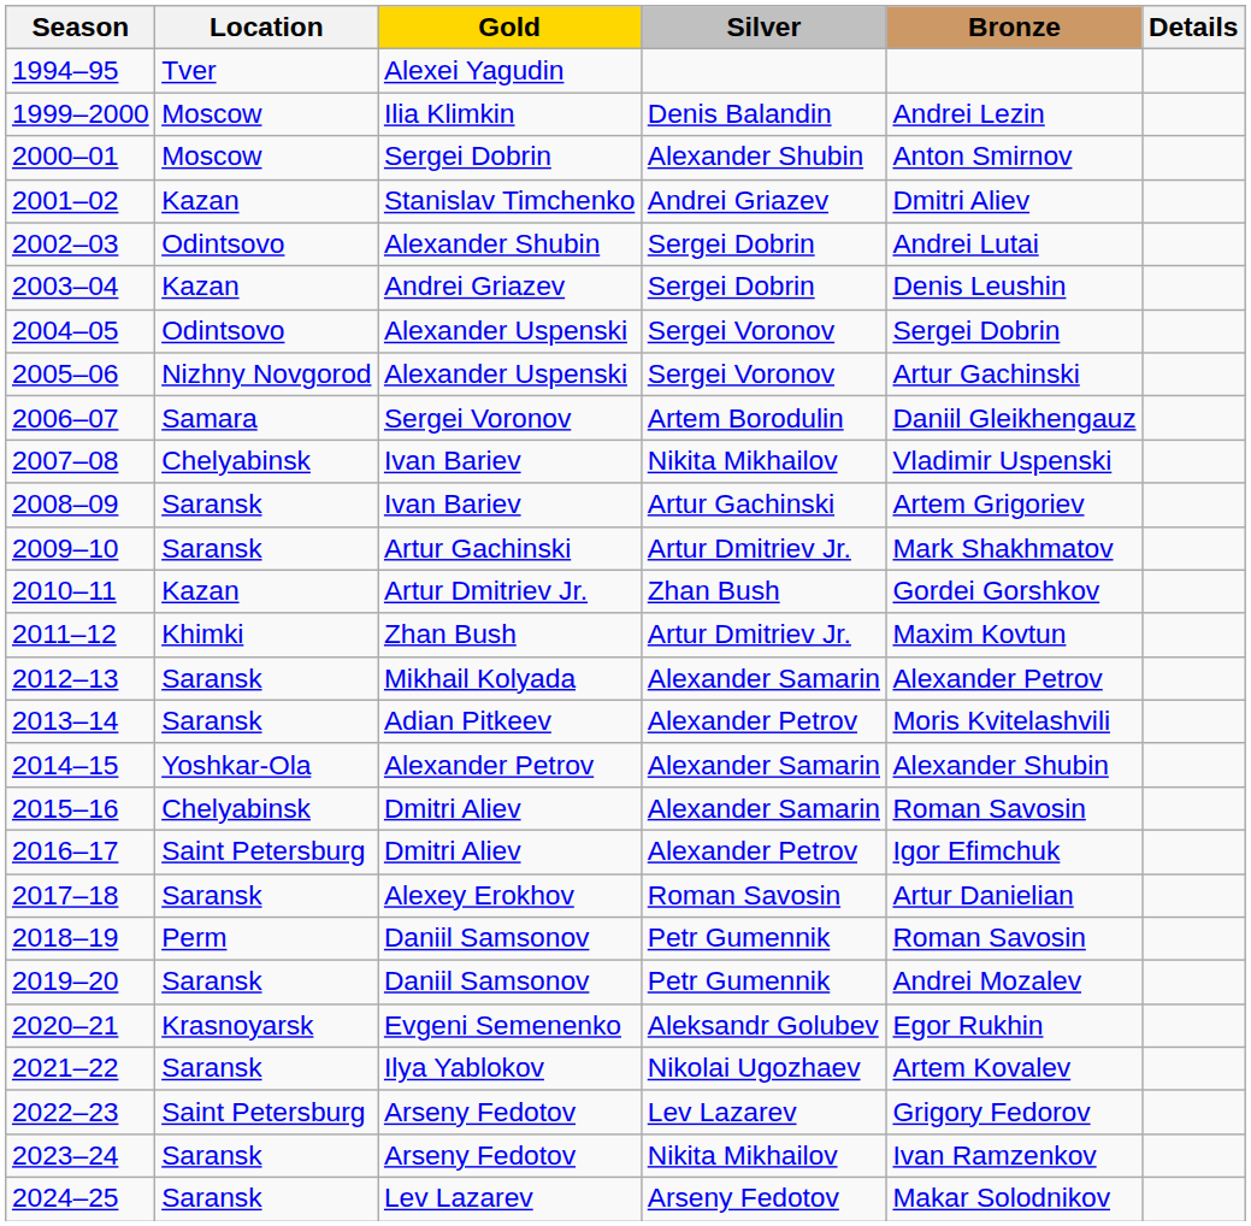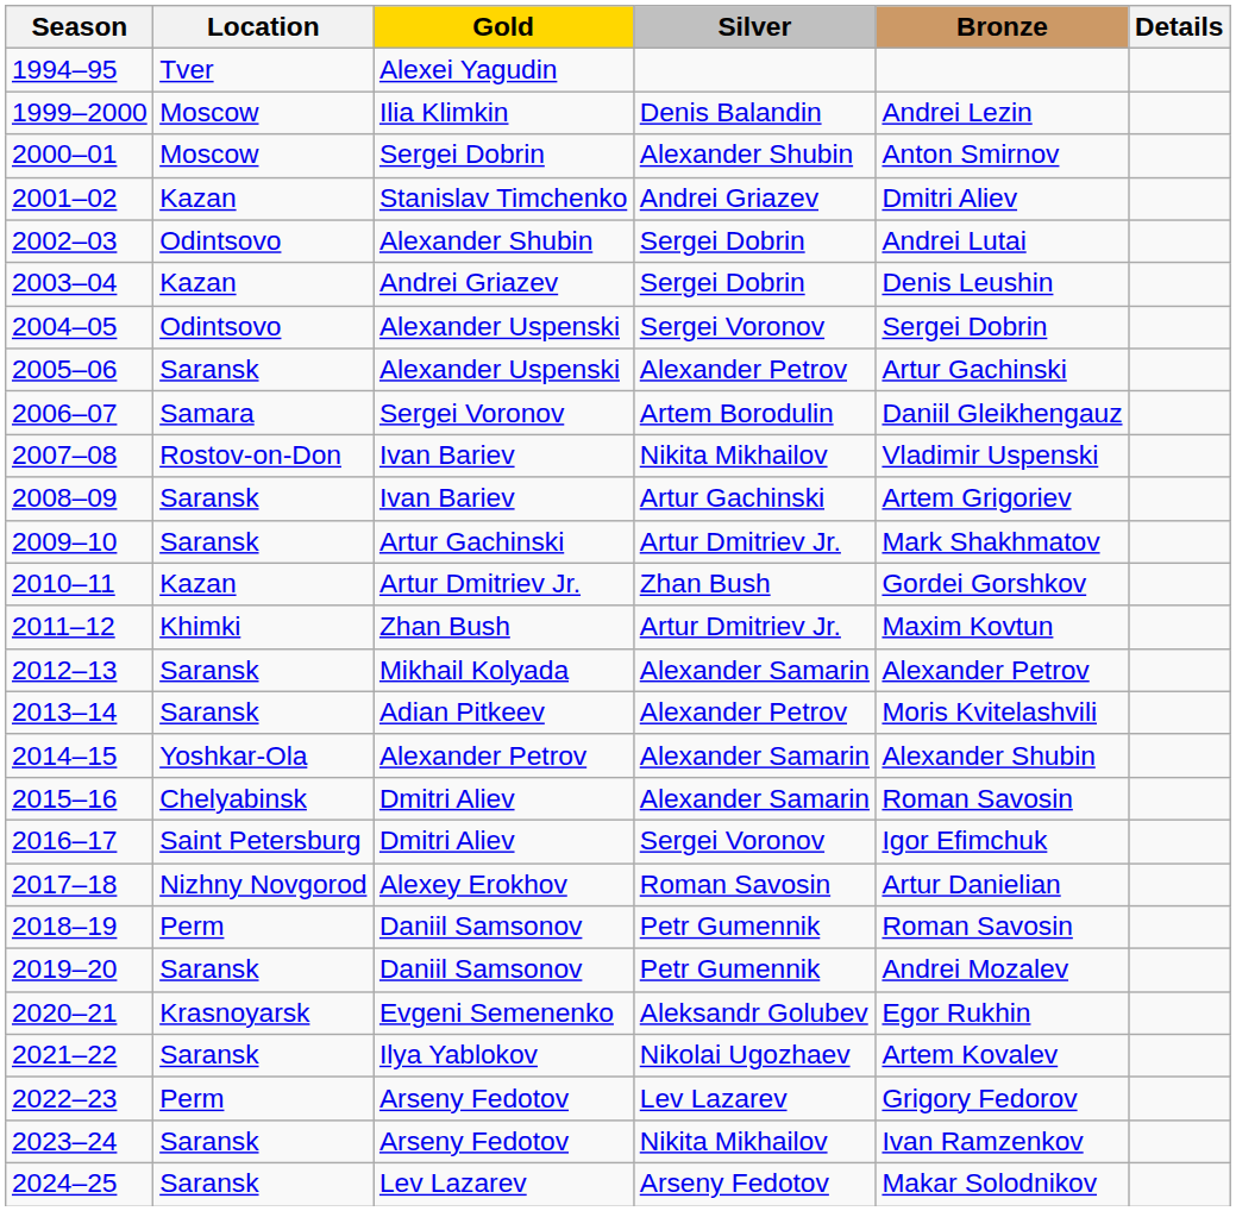 <table class="wikitable">
 <tr>
 <th>Season</th>
 <th>Location</th>
 <td align=center bgcolor=gold><strong>Gold</strong></td>
 <td align=center bgcolor=silver><strong>Silver</strong></td>
 <td align=center bgcolor=cc9966><strong>Bronze</strong></td>
 <th>Details</th>
 </tr>
 <tr>
 <td><a href='#'>1994–95</a></td>
 <td><a href='#'>Tver</a></td>
 <td><a href='#'>Alexei Yagudin</a></td>
 <td></td>
 <td></td>
 <td></td>
 </tr>
 <tr>
 <td><a href='#'>1999–2000</a></td>
 <td><a href='#'>Moscow</a></td>
 <td><a href='#'>Ilia Klimkin</a></td>
 <td><a href='#'>Denis Balandin</a></td>
 <td><a href='#'>Andrei Lezin</a></td>
 <td></td>
 </tr>
 <tr>
 <td><a href='#'>2000–01</a></td>
 <td><a href='#'>Moscow</a></td>
 <td><a href='#'>Sergei Dobrin</a></td>
 <td><a href='#'>Alexander Shubin</a></td>
 <td><a href='#'>Anton Smirnov</a></td>
 <td></td>
 </tr>
 <tr>
 <td><a href='#'>2001–02</a></td>
 <td><a href='#'>Kazan</a></td>
 <td><a href='#'>Stanislav Timchenko</a></td>
 <td><a href='#'>Andrei Griazev</a></td>
 <td><a href='#'>Dmitri Aliev</a></td>
 <td></td>
 </tr>
 <tr>
 <td><a href='#'>2002–03</a></td>
 <td><a href='#'>Odintsovo</a></td>
 <td><a href='#'>Alexander Shubin</a></td>
 <td><a href='#'>Sergei Dobrin</a></td>
 <td><a href='#'>Andrei Lutai</a></td>
 <td></td>
 </tr>
 <tr>
 <td><a href='#'>2003–04</a></td>
 <td><a href='#'>Kazan</a></td>
 <td><a href='#'>Andrei Griazev</a></td>
 <td><a href='#'>Sergei Dobrin</a></td>
 <td><a href='#'>Denis Leushin</a></td>
 <td></td>
 </tr>
 <tr>
 <td><a href='#'>2004–05</a></td>
 <td><a href='#'>Odintsovo</a></td>
 <td><a href='#'>Alexander Uspenski</a></td>
 <td><a href='#'>Sergei Voronov</a></td>
 <td><a href='#'>Sergei Dobrin</a></td>
 <td></td>
 </tr>
 <tr>
 <td><a href='#'>2005–06</a></td>
-<td><a href='#'>Nizhny Novgorod</a></td>
+<td><a href='#'>Saransk</a></td>
 <td><a href='#'>Alexander Uspenski</a></td>
-<td><a href='#'>Sergei Voronov</a></td>
+<td><a href='#'>Alexander Petrov</a></td>
 <td><a href='#'>Artur Gachinski</a></td>
 <td></td>
 </tr>
 <tr>
 <td><a href='#'>2006–07</a></td>
 <td><a href='#'>Samara</a></td>
 <td><a href='#'>Sergei Voronov</a></td>
 <td><a href='#'>Artem Borodulin</a></td>
 <td><a href='#'>Daniil Gleikhengauz</a></td>
 <td></td>
 </tr>
 <tr>
 <td><a href='#'>2007–08</a></td>
-<td><a href='#'>Chelyabinsk</a></td>
+<td><a href='#'>Rostov-on-Don</a></td>
 <td><a href='#'>Ivan Bariev</a></td>
 <td><a href='#'>Nikita Mikhailov</a></td>
 <td><a href='#'>Vladimir Uspenski</a></td>
 <td></td>
 </tr>
 <tr>
 <td><a href='#'>2008–09</a></td>
 <td><a href='#'>Saransk</a></td>
 <td><a href='#'>Ivan Bariev</a></td>
 <td><a href='#'>Artur Gachinski</a></td>
 <td><a href='#'>Artem Grigoriev</a></td>
 <td></td>
 </tr>
 <tr>
 <td><a href='#'>2009–10</a></td>
 <td><a href='#'>Saransk</a></td>
 <td><a href='#'>Artur Gachinski</a></td>
 <td><a href='#'>Artur Dmitriev Jr.</a></td>
 <td><a href='#'>Mark Shakhmatov</a></td>
 <td></td>
 </tr>
 <tr>
 <td><a href='#'>2010–11</a></td>
 <td><a href='#'>Kazan</a></td>
 <td><a href='#'>Artur Dmitriev Jr.</a></td>
 <td><a href='#'>Zhan Bush</a></td>
 <td><a href='#'>Gordei Gorshkov</a></td>
 <td></td>
 </tr>
 <tr>
 <td><a href='#'>2011–12</a></td>
 <td><a href='#'>Khimki</a></td>
 <td><a href='#'>Zhan Bush</a></td>
 <td><a href='#'>Artur Dmitriev Jr.</a></td>
 <td><a href='#'>Maxim Kovtun</a></td>
 <td></td>
 </tr>
 <tr>
 <td><a href='#'>2012–13</a></td>
 <td><a href='#'>Saransk</a></td>
 <td><a href='#'>Mikhail Kolyada</a></td>
 <td><a href='#'>Alexander Samarin</a></td>
 <td><a href='#'>Alexander Petrov</a></td>
 <td></td>
 </tr>
 <tr>
 <td><a href='#'>2013–14</a></td>
 <td><a href='#'>Saransk</a></td>
 <td><a href='#'>Adian Pitkeev</a></td>
 <td><a href='#'>Alexander Petrov</a></td>
 <td><a href='#'>Moris Kvitelashvili</a></td>
 <td></td>
 </tr>
 <tr>
 <td><a href='#'>2014–15</a></td>
 <td><a href='#'>Yoshkar-Ola</a></td>
 <td><a href='#'>Alexander Petrov</a></td>
 <td><a href='#'>Alexander Samarin</a></td>
 <td><a href='#'>Alexander Shubin</a></td>
 <td></td>
 </tr>
 <tr>
 <td><a href='#'>2015–16</a></td>
 <td><a href='#'>Chelyabinsk</a></td>
 <td><a href='#'>Dmitri Aliev</a></td>
 <td><a href='#'>Alexander Samarin</a></td>
 <td><a href='#'>Roman Savosin</a></td>
 <td></td>
 </tr>
 <tr>
 <td><a href='#'>2016–17</a></td>
 <td><a href='#'>Saint Petersburg</a></td>
 <td><a href='#'>Dmitri Aliev</a></td>
-<td><a href='#'>Alexander Petrov</a></td>
+<td><a href='#'>Sergei Voronov</a></td>
 <td><a href='#'>Igor Efimchuk</a></td>
 <td></td>
 </tr>
 <tr>
 <td><a href='#'>2017–18</a></td>
-<td><a href='#'>Saransk</a></td>
+<td><a href='#'>Nizhny Novgorod</a></td>
 <td><a href='#'>Alexey Erokhov</a></td>
 <td><a href='#'>Roman Savosin</a></td>
 <td><a href='#'>Artur Danielian</a></td>
 <td></td>
 </tr>
 <tr>
 <td><a href='#'>2018–19</a></td>
 <td><a href='#'>Perm</a></td>
 <td><a href='#'>Daniil Samsonov</a></td>
 <td><a href='#'>Petr Gumennik</a></td>
 <td><a href='#'>Roman Savosin</a></td>
 <td></td>
 </tr>
 <tr>
 <td><a href='#'>2019–20</a></td>
 <td><a href='#'>Saransk</a></td>
 <td><a href='#'>Daniil Samsonov</a></td>
 <td><a href='#'>Petr Gumennik</a></td>
 <td><a href='#'>Andrei Mozalev</a></td>
 <td></td>
 </tr>
 <tr>
 <td><a href='#'>2020–21</a></td>
 <td><a href='#'>Krasnoyarsk</a></td>
 <td><a href='#'>Evgeni Semenenko</a></td>
 <td><a href='#'>Aleksandr Golubev</a></td>
 <td><a href='#'>Egor Rukhin</a></td>
 <td></td>
 </tr>
 <tr>
 <td><a href='#'>2021–22</a></td>
 <td><a href='#'>Saransk</a></td>
 <td><a href='#'>Ilya Yablokov</a></td>
 <td><a href='#'>Nikolai Ugozhaev</a></td>
 <td><a href='#'>Artem Kovalev</a></td>
 <td></td>
 </tr>
 <tr>
 <td><a href='#'>2022–23</a></td>
-<td><a href='#'>Saint Petersburg</a></td>
+<td><a href='#'>Perm</a></td>
 <td><a href='#'>Arseny Fedotov</a></td>
 <td><a href='#'>Lev Lazarev</a></td>
 <td><a href='#'>Grigory Fedorov</a></td>
 <td></td>
 </tr>
 <tr>
 <td><a href='#'>2023–24</a></td>
 <td><a href='#'>Saransk</a></td>
 <td><a href='#'>Arseny Fedotov</a></td>
 <td><a href='#'>Nikita Mikhailov</a></td>
 <td><a href='#'>Ivan Ramzenkov</a></td>
 <td></td>
 </tr>
 <tr>
 <td><a href='#'>2024–25</a></td>
 <td><a href='#'>Saransk</a></td>
 <td><a href='#'>Lev Lazarev</a></td>
 <td><a href='#'>Arseny Fedotov</a></td>
 <td><a href='#'>Makar Solodnikov</a></td>
 <td></td>
 </tr>
 </table>
